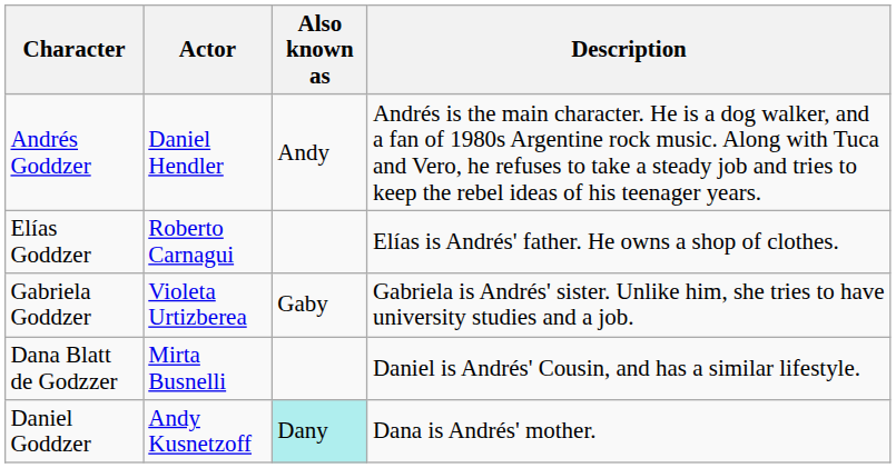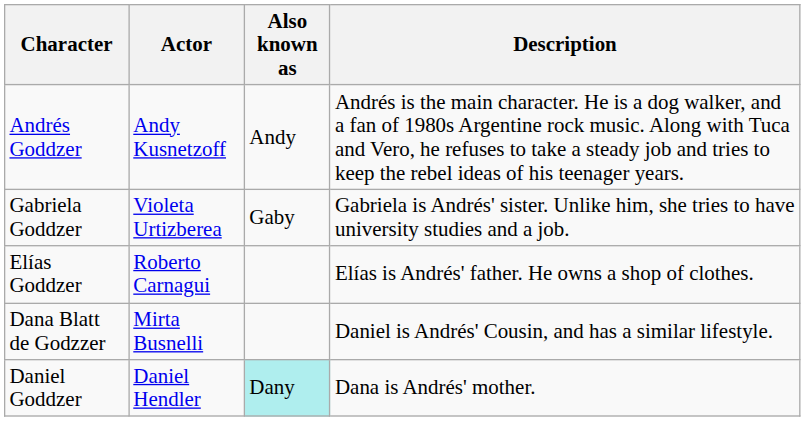 <table class="wikitable sortable">
 <tr>
 <th>Character</th>
 <th>Actor</th>
 <th>Also known as</th>
 <th>Description</th>
 </tr>
 <tr>
 <td><a href='#'>Andrés Goddzer</a></td>
-<td><a href='#'>Daniel Hendler</a></td>
+<td><a href='#'>Andy Kusnetzoff</a></td>
 <td>Andy</td>
 <td>Andrés is the main character. He is a dog walker, and a fan of 1980s Argentine rock music. Along with Tuca and Vero, he refuses to take a steady job and tries to keep the rebel ideas of his teenager years.</td>
+</tr>
+<tr>
+<td>Gabriela Goddzer</td>
+<td><a href='#'>Violeta Urtizberea</a></td>
+<td>Gaby</td>
+<td>Gabriela is Andrés' sister. Unlike him, she tries to have university studies and a job.</td>
 </tr>
 <tr>
 <td>Elías Goddzer</td>
 <td><a href='#'>Roberto Carnagui</a></td>
 <td></td>
 <td>Elías is Andrés' father. He owns a shop of clothes.</td>
-</tr>
-<tr>
-<td>Gabriela Goddzer</td>
-<td><a href='#'>Violeta Urtizberea</a></td>
-<td>Gaby</td>
-<td>Gabriela is Andrés' sister. Unlike him, she tries to have university studies and a job.</td>
 </tr>
 <tr>
 <td>Dana Blatt de Godzzer</td>
 <td><a href='#'>Mirta Busnelli</a></td>
 <td></td>
 <td>Daniel is Andrés' Cousin, and has a similar lifestyle.</td>
 </tr>
 <tr>
 <td>Daniel Goddzer</td>
-<td><a href='#'>Andy Kusnetzoff</a></td>
+<td><a href='#'>Daniel Hendler</a></td>
 <td style="background: paleturquoise;">Dany</td>
 <td>Dana is Andrés' mother.</td>
 </tr>
 </table>
